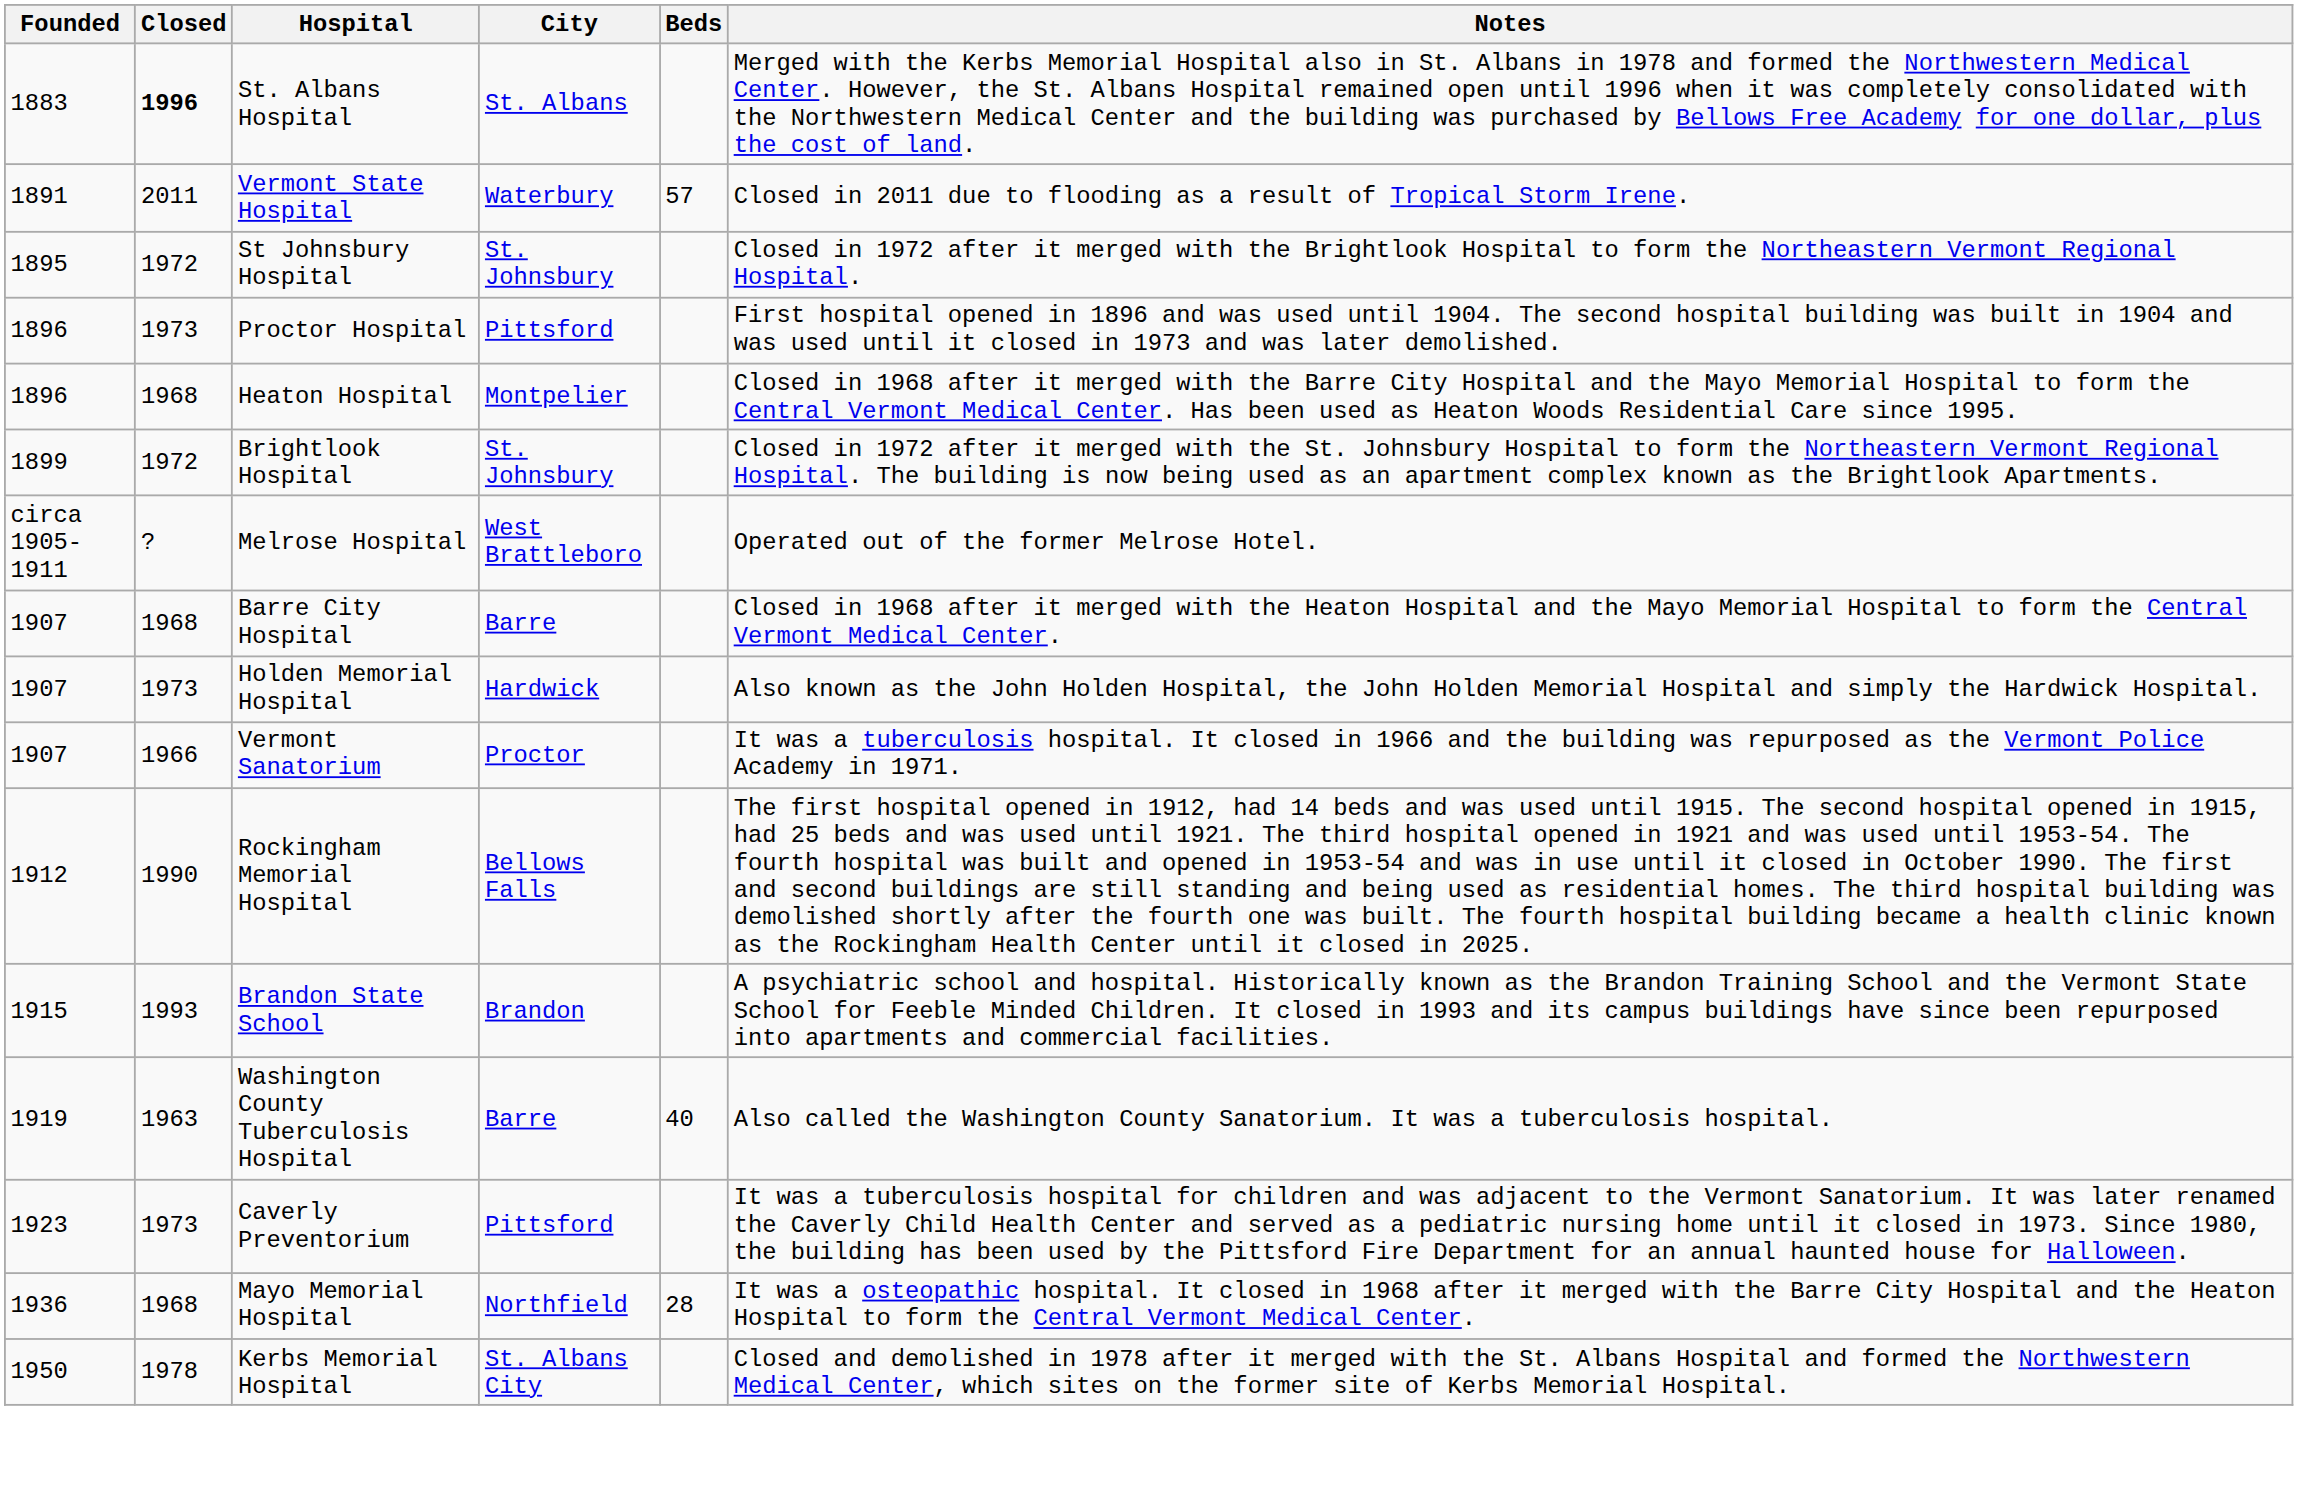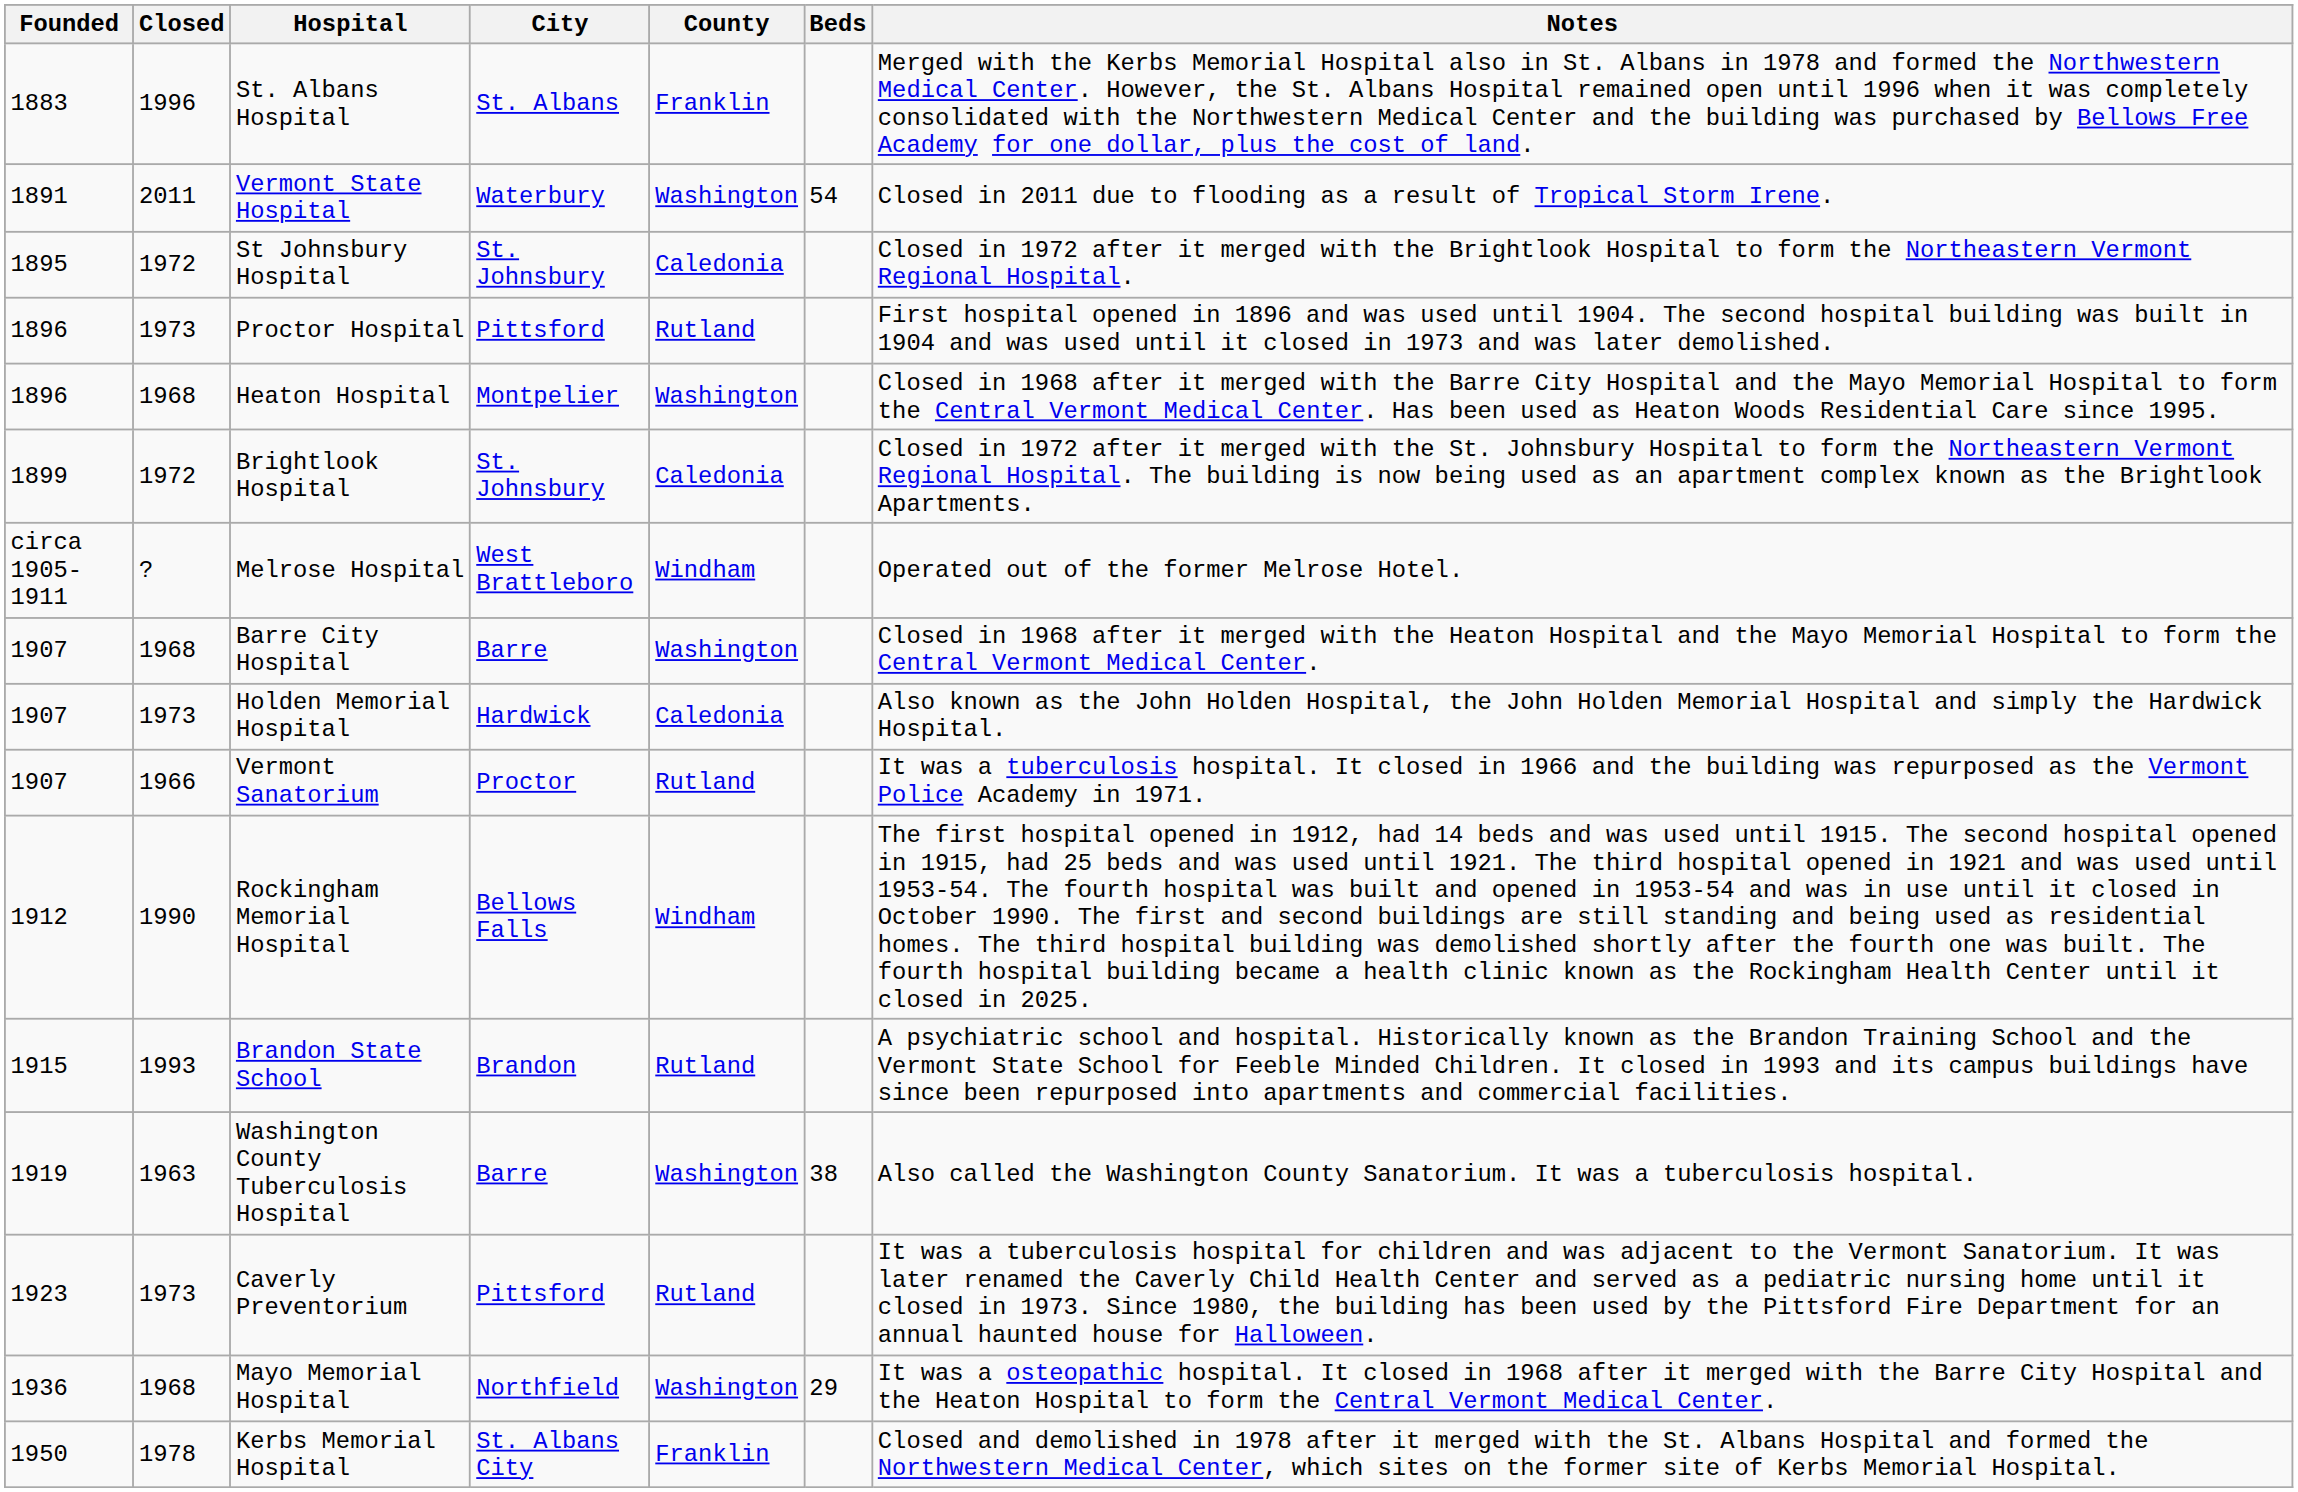 <table class="wikitable sortable">
 <tr>
 <th>Founded</th>
 <th>Closed</th>
 <th>Hospital</th>
 <th>City</th>
+<th>County</th>
 <th>Beds</th>
 <th>Notes</th>
 </tr>
 <tr>
 <td>1883</td>
-<td><strong>1996</strong></td>
+<td>1996</td>
 <td>St. Albans Hospital</td>
 <td><a href='#'>St. Albans</a></td>
+<td><a href='#'>Franklin</a></td>
 <td></td>
 <td>Merged with the Kerbs Memorial Hospital also in St. Albans in 1978 and formed the <a href='#'>Northwestern Medical Center</a>. However, the St. Albans Hospital remained open until 1996 when it was completely consolidated with the Northwestern Medical Center and the building was purchased by <a href='#'>Bellows Free Academy</a> <a href='#'>for one dollar, plus the cost of land</a>.</td>
 </tr>
 <tr>
 <td>1891</td>
 <td>2011</td>
 <td><a href='#'>Vermont State Hospital</a></td>
 <td><a href='#'>Waterbury</a></td>
-<td>57</td>
+<td><a href='#'>Washington</a></td>
+<td>54</td>
 <td>Closed in 2011 due to flooding as a result of <a href='#'>Tropical Storm Irene</a>.</td>
 </tr>
 <tr>
 <td>1895</td>
 <td>1972</td>
 <td>St Johnsbury Hospital</td>
 <td><a href='#'>St. Johnsbury</a></td>
+<td><a href='#'>Caledonia</a></td>
 <td></td>
 <td>Closed in 1972 after it merged with the Brightlook Hospital to form the <a href='#'>Northeastern Vermont Regional Hospital</a>.</td>
 </tr>
 <tr>
 <td>1896</td>
 <td>1973</td>
 <td>Proctor Hospital</td>
 <td><a href='#'>Pittsford</a></td>
+<td><a href='#'>Rutland</a></td>
 <td></td>
 <td>First hospital opened in 1896 and was used until 1904. The second hospital building was built in 1904 and was used until it closed in 1973 and was later demolished.</td>
 </tr>
 <tr>
 <td>1896</td>
 <td>1968</td>
 <td>Heaton Hospital</td>
 <td><a href='#'>Montpelier</a></td>
+<td><a href='#'>Washington</a></td>
 <td></td>
 <td>Closed in 1968 after it merged with the Barre City Hospital and the Mayo Memorial Hospital to form the <a href='#'>Central Vermont Medical Center</a>. Has been used as Heaton Woods Residential Care since 1995.</td>
 </tr>
 <tr>
 <td>1899</td>
 <td>1972</td>
 <td>Brightlook Hospital</td>
 <td><a href='#'>St. Johnsbury</a></td>
+<td><a href='#'>Caledonia</a></td>
 <td></td>
 <td>Closed in 1972 after it merged with the St. Johnsbury Hospital to form the <a href='#'>Northeastern Vermont Regional Hospital</a>. The building is now being used as an apartment complex known as the Brightlook Apartments.</td>
 </tr>
 <tr>
 <td>circa 1905-1911</td>
 <td>?</td>
 <td>Melrose Hospital</td>
 <td><a href='#'>West Brattleboro</a></td>
+<td><a href='#'>Windham</a></td>
 <td></td>
 <td>Operated out of the former Melrose Hotel.</td>
 </tr>
 <tr>
 <td>1907</td>
 <td>1968</td>
 <td>Barre City Hospital</td>
 <td><a href='#'>Barre</a></td>
+<td><a href='#'>Washington</a></td>
 <td></td>
 <td>Closed in 1968 after it merged with the Heaton Hospital and the Mayo Memorial Hospital to form the <a href='#'>Central Vermont Medical Center</a>.</td>
 </tr>
 <tr>
 <td>1907</td>
 <td>1973</td>
 <td>Holden Memorial Hospital</td>
 <td><a href='#'>Hardwick</a></td>
+<td><a href='#'>Caledonia</a></td>
 <td></td>
 <td>Also known as the John Holden Hospital, the John Holden Memorial Hospital and simply the Hardwick Hospital.</td>
 </tr>
 <tr>
 <td>1907</td>
 <td>1966</td>
 <td>Vermont <a href='#'>Sanatorium</a></td>
 <td><a href='#'>Proctor</a></td>
+<td><a href='#'>Rutland</a></td>
 <td></td>
 <td>It was a <a href='#'>tuberculosis</a> hospital. It closed in 1966 and the building was repurposed as the <a href='#'>Vermont Police</a> Academy in 1971.</td>
 </tr>
 <tr>
 <td>1912</td>
 <td>1990</td>
 <td>Rockingham Memorial Hospital</td>
 <td><a href='#'>Bellows Falls</a></td>
+<td><a href='#'>Windham</a></td>
 <td></td>
 <td>The first hospital opened in 1912, had 14 beds and was used until 1915. The second hospital opened in 1915, had 25 beds and was used until 1921. The third hospital opened in 1921 and was used until 1953-54. The fourth hospital was built and opened in 1953-54 and was in use until it closed in October 1990. The first and second buildings are still standing and being used as residential homes. The third hospital building was demolished shortly after the fourth one was built. The fourth hospital building became a health clinic known as the Rockingham Health Center until it closed in 2025.</td>
 </tr>
 <tr>
 <td>1915</td>
 <td>1993</td>
 <td><a href='#'>Brandon State School</a></td>
 <td><a href='#'>Brandon</a></td>
+<td><a href='#'>Rutland</a></td>
 <td></td>
 <td>A psychiatric school and hospital. Historically known as the Brandon Training School and the Vermont State School for Feeble Minded Children. It closed in 1993 and its campus buildings have since been repurposed into apartments and commercial facilities.</td>
 </tr>
 <tr>
 <td>1919</td>
 <td>1963</td>
 <td>Washington County Tuberculosis Hospital</td>
 <td><a href='#'>Barre</a></td>
-<td>40</td>
+<td><a href='#'>Washington</a></td>
+<td>38</td>
 <td>Also called the Washington County Sanatorium. It was a tuberculosis hospital.</td>
 </tr>
 <tr>
 <td>1923</td>
 <td>1973</td>
 <td>Caverly Preventorium</td>
 <td><a href='#'>Pittsford</a></td>
+<td><a href='#'>Rutland</a></td>
 <td></td>
 <td>It was a tuberculosis hospital for children and was adjacent to the Vermont Sanatorium. It was later renamed the Caverly Child Health Center and served as a pediatric nursing home until it closed in 1973. Since 1980, the building has been used by the Pittsford Fire Department for an annual haunted house for <a href='#'>Halloween</a>.</td>
 </tr>
 <tr>
 <td>1936</td>
 <td>1968</td>
 <td>Mayo Memorial Hospital</td>
 <td><a href='#'>Northfield</a></td>
-<td>28</td>
+<td><a href='#'>Washington</a></td>
+<td>29</td>
 <td>It was a <a href='#'>osteopathic</a> hospital. It closed in 1968 after it merged with the Barre City Hospital and the Heaton Hospital to form the <a href='#'>Central Vermont Medical Center</a>.</td>
 </tr>
 <tr>
 <td>1950</td>
 <td>1978</td>
 <td>Kerbs Memorial Hospital</td>
 <td><a href='#'>St. Albans City</a></td>
+<td><a href='#'>Franklin</a></td>
 <td></td>
 <td>Closed and demolished in 1978 after it merged with the St. Albans Hospital and formed the <a href='#'>Northwestern Medical Center</a>, which sites on the former site of Kerbs Memorial Hospital.</td>
 </tr>
 </table>
